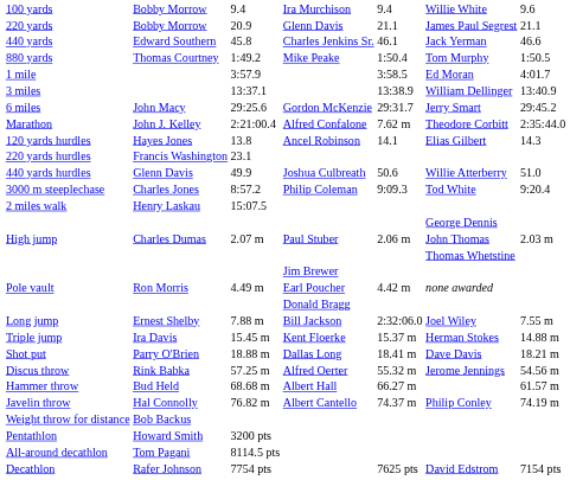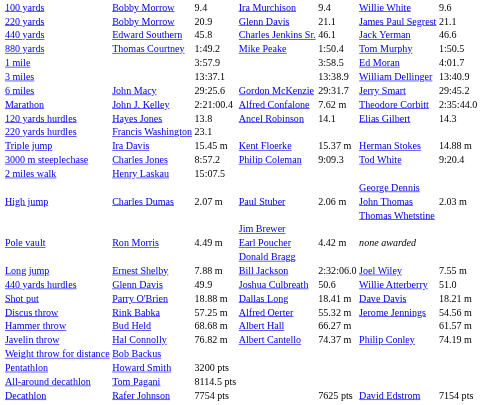 <table>
 <tr>
 <td><a href='#'>100 yards</a></td>
 <td><a href='#'>Bobby Morrow</a></td>
 <td>9.4</td>
 <td><a href='#'>Ira Murchison</a></td>
 <td>9.4</td>
 <td><a href='#'>Willie White</a></td>
 <td>9.6</td>
 </tr>
 <tr>
 <td><a href='#'>220 yards</a></td>
 <td><a href='#'>Bobby Morrow</a></td>
 <td>20.9</td>
 <td><a href='#'>Glenn Davis</a></td>
 <td>21.1</td>
 <td><a href='#'>James Paul Segrest</a></td>
 <td>21.1</td>
 </tr>
 <tr>
 <td><a href='#'>440 yards</a></td>
 <td><a href='#'>Edward Southern</a></td>
 <td>45.8</td>
 <td><a href='#'>Charles Jenkins Sr.</a></td>
 <td>46.1</td>
 <td><a href='#'>Jack Yerman</a></td>
 <td>46.6</td>
 </tr>
 <tr>
 <td><a href='#'>880 yards</a></td>
 <td><a href='#'>Thomas Courtney</a></td>
 <td>1:49.2</td>
 <td><a href='#'>Mike Peake</a></td>
 <td>1:50.4</td>
 <td><a href='#'>Tom Murphy</a></td>
 <td>1:50.5</td>
 </tr>
 <tr>
 <td><a href='#'>1 mile</a></td>
 <td></td>
 <td>3:57.9</td>
 <td></td>
 <td>3:58.5</td>
 <td><a href='#'>Ed Moran</a></td>
 <td>4:01.7</td>
 </tr>
 <tr>
 <td><a href='#'>3 miles</a></td>
 <td></td>
 <td>13:37.1</td>
 <td></td>
 <td>13:38.9</td>
 <td><a href='#'>William Dellinger</a></td>
 <td>13:40.9</td>
 </tr>
 <tr>
 <td><a href='#'>6 miles</a></td>
 <td><a href='#'>John Macy</a></td>
 <td>29:25.6</td>
 <td><a href='#'>Gordon McKenzie</a></td>
 <td>29:31.7</td>
 <td><a href='#'>Jerry Smart</a></td>
 <td>29:45.2</td>
 </tr>
 <tr>
 <td><a href='#'>Marathon</a></td>
 <td><a href='#'>John J. Kelley</a></td>
 <td>2:21:00.4</td>
 <td><a href='#'>Alfred Confalone</a></td>
 <td>7.62 m</td>
 <td><a href='#'>Theodore Corbitt</a></td>
 <td>2:35:44.0</td>
 </tr>
 <tr>
 <td><a href='#'>120 yards hurdles</a></td>
 <td><a href='#'>Hayes Jones</a></td>
 <td>13.8</td>
 <td><a href='#'>Ancel Robinson</a></td>
 <td>14.1</td>
 <td><a href='#'>Elias Gilbert</a></td>
 <td>14.3</td>
 </tr>
 <tr>
 <td><a href='#'>220 yards hurdles</a></td>
 <td><a href='#'>Francis Washington</a></td>
 <td>23.1</td>
 <td></td>
 <td></td>
 <td></td>
 <td></td>
 </tr>
 <tr>
-<td><a href='#'>440 yards hurdles</a></td>
-<td><a href='#'>Glenn Davis</a></td>
-<td>49.9</td>
-<td><a href='#'>Joshua Culbreath</a></td>
-<td>50.6</td>
-<td><a href='#'>Willie Atterberry</a></td>
-<td>51.0</td>
+<td><a href='#'>Triple jump</a></td>
+<td><a href='#'>Ira Davis</a></td>
+<td>15.45 m</td>
+<td><a href='#'>Kent Floerke</a></td>
+<td>15.37 m</td>
+<td><a href='#'>Herman Stokes</a></td>
+<td>14.88 m</td>
 </tr>
 <tr>
 <td><a href='#'>3000 m steeplechase</a></td>
 <td><a href='#'>Charles Jones</a></td>
 <td>8:57.2</td>
 <td><a href='#'>Philip Coleman</a></td>
 <td>9:09.3</td>
 <td><a href='#'>Tod White</a></td>
 <td>9:20.4</td>
 </tr>
 <tr>
 <td><a href='#'>2 miles walk</a></td>
 <td><a href='#'>Henry Laskau</a></td>
 <td>15:07.5</td>
 <td></td>
 <td></td>
 <td></td>
 <td></td>
 </tr>
 <tr>
 <td rowspan=3><a href='#'>High jump</a></td>
 <td rowspan=3><a href='#'>Charles Dumas</a></td>
 <td rowspan=3>2.07 m</td>
 <td rowspan=3><a href='#'>Paul Stuber</a></td>
 <td rowspan=3>2.06 m</td>
 <td><a href='#'>George Dennis</a></td>
 <td rowspan=3>2.03 m</td>
 </tr>
 <tr>
 <td><a href='#'>John Thomas</a></td>
 </tr>
 <tr>
 <td><a href='#'>Thomas Whetstine</a></td>
 </tr>
 <tr>
 <td rowspan=3><a href='#'>Pole vault</a></td>
 <td rowspan=3><a href='#'>Ron Morris</a></td>
 <td rowspan=3>4.49 m</td>
 <td><a href='#'>Jim Brewer</a></td>
 <td rowspan=3>4.42 m</td>
 <td rowspan=3 colspan=2><em>none awarded</em></td>
 </tr>
 <tr>
 <td><a href='#'>Earl Poucher</a></td>
 </tr>
 <tr>
 <td><a href='#'>Donald Bragg</a></td>
 </tr>
 <tr>
 <td><a href='#'>Long jump</a></td>
 <td><a href='#'>Ernest Shelby</a></td>
 <td>7.88 m</td>
 <td><a href='#'>Bill Jackson</a></td>
 <td>2:32:06.0</td>
 <td><a href='#'>Joel Wiley</a></td>
 <td>7.55 m</td>
 </tr>
 <tr>
-<td><a href='#'>Triple jump</a></td>
-<td><a href='#'>Ira Davis</a></td>
-<td>15.45 m</td>
-<td><a href='#'>Kent Floerke</a></td>
-<td>15.37 m</td>
-<td><a href='#'>Herman Stokes</a></td>
-<td>14.88 m</td>
+<td><a href='#'>440 yards hurdles</a></td>
+<td><a href='#'>Glenn Davis</a></td>
+<td>49.9</td>
+<td><a href='#'>Joshua Culbreath</a></td>
+<td>50.6</td>
+<td><a href='#'>Willie Atterberry</a></td>
+<td>51.0</td>
 </tr>
 <tr>
 <td><a href='#'>Shot put</a></td>
 <td><a href='#'>Parry O'Brien</a></td>
 <td>18.88 m</td>
 <td><a href='#'>Dallas Long</a></td>
 <td>18.41 m</td>
 <td><a href='#'>Dave Davis</a></td>
 <td>18.21 m</td>
 </tr>
 <tr>
 <td><a href='#'>Discus throw</a></td>
 <td><a href='#'>Rink Babka</a></td>
 <td>57.25 m</td>
 <td><a href='#'>Alfred Oerter</a></td>
 <td>55.32 m</td>
 <td><a href='#'>Jerome Jennings</a></td>
 <td>54.56 m</td>
 </tr>
 <tr>
 <td><a href='#'>Hammer throw</a></td>
 <td><a href='#'>Bud Held</a></td>
 <td>68.68 m</td>
 <td><a href='#'>Albert Hall</a></td>
 <td>66.27 m</td>
 <td></td>
 <td>61.57 m</td>
 </tr>
 <tr>
 <td><a href='#'>Javelin throw</a></td>
 <td><a href='#'>Hal Connolly</a></td>
 <td>76.82 m</td>
 <td><a href='#'>Albert Cantello</a></td>
 <td>74.37 m</td>
 <td><a href='#'>Philip Conley</a></td>
 <td>74.19 m</td>
 </tr>
 <tr>
 <td><a href='#'>Weight throw for distance</a></td>
 <td><a href='#'>Bob Backus</a></td>
 <td></td>
 <td></td>
 <td></td>
 <td></td>
 <td></td>
 </tr>
 <tr>
 <td><a href='#'>Pentathlon</a></td>
 <td><a href='#'>Howard Smith</a></td>
 <td>3200 pts</td>
 <td></td>
 <td></td>
 <td></td>
 <td></td>
 </tr>
 <tr>
 <td><a href='#'>All-around decathlon</a></td>
 <td><a href='#'>Tom Pagani</a></td>
 <td>8114.5 pts</td>
 <td></td>
 <td></td>
 <td></td>
 <td></td>
 </tr>
 <tr>
 <td><a href='#'>Decathlon</a></td>
 <td><a href='#'>Rafer Johnson</a></td>
 <td>7754 pts</td>
 <td></td>
 <td>7625 pts</td>
 <td><a href='#'>David Edstrom</a></td>
 <td>7154 pts</td>
 </tr>
 </table>
